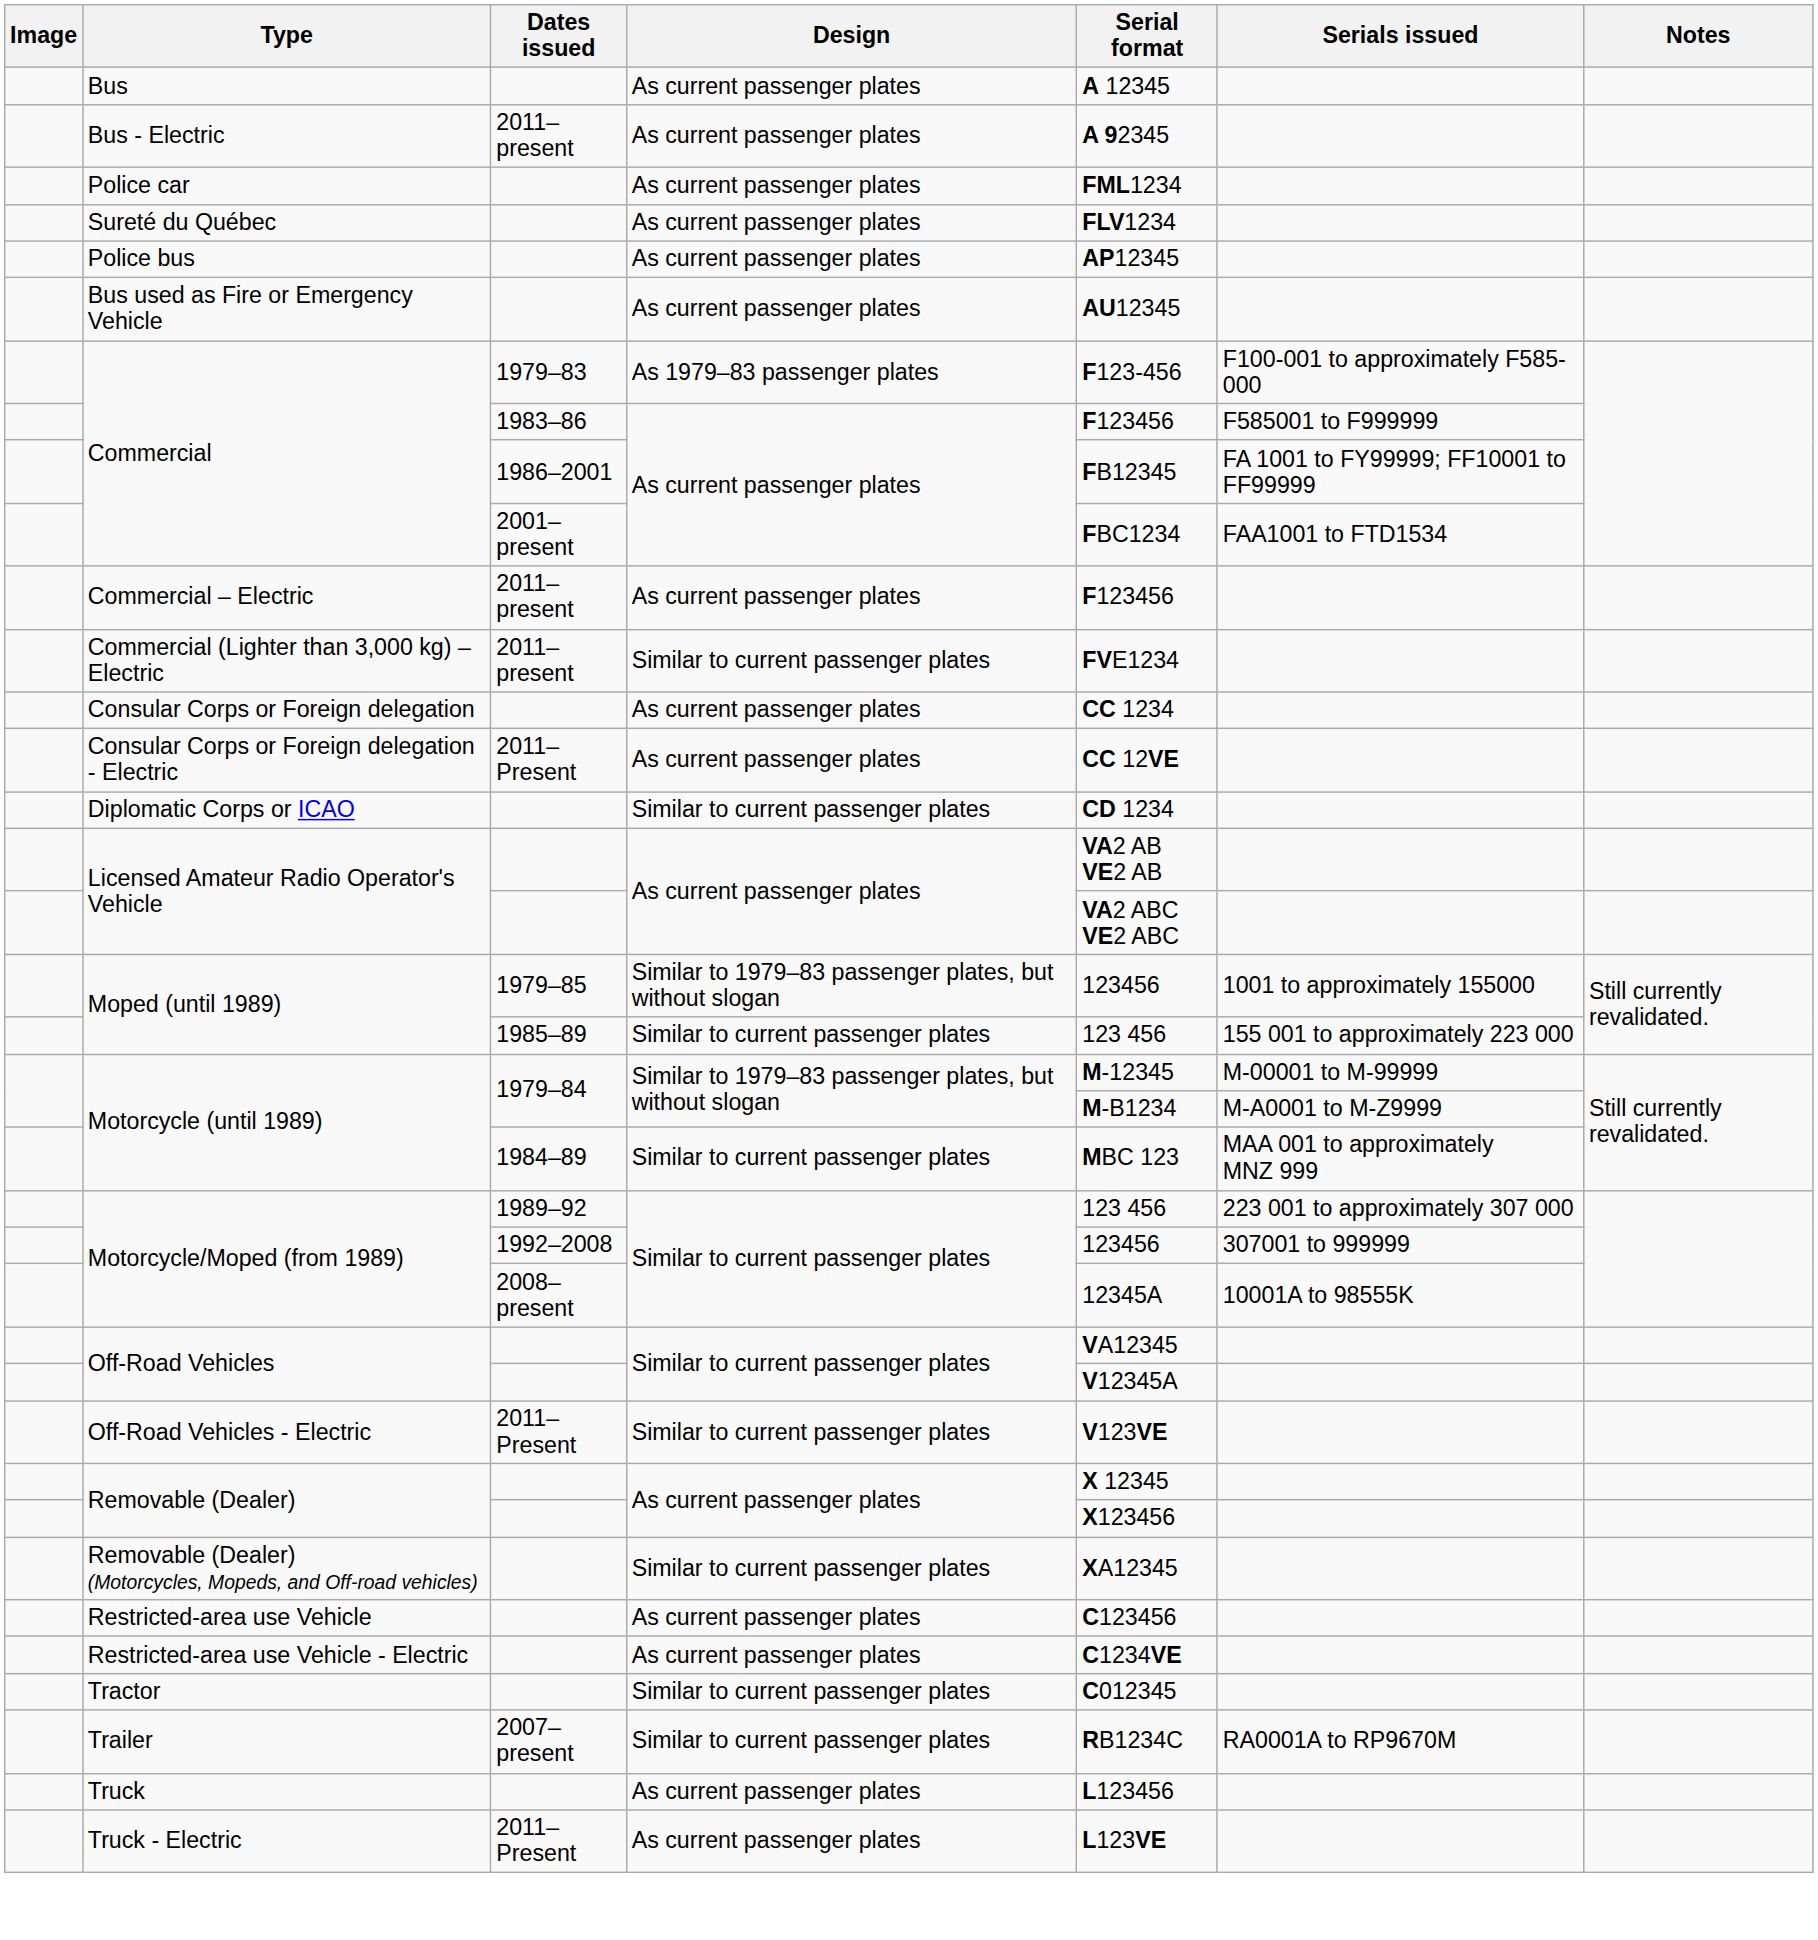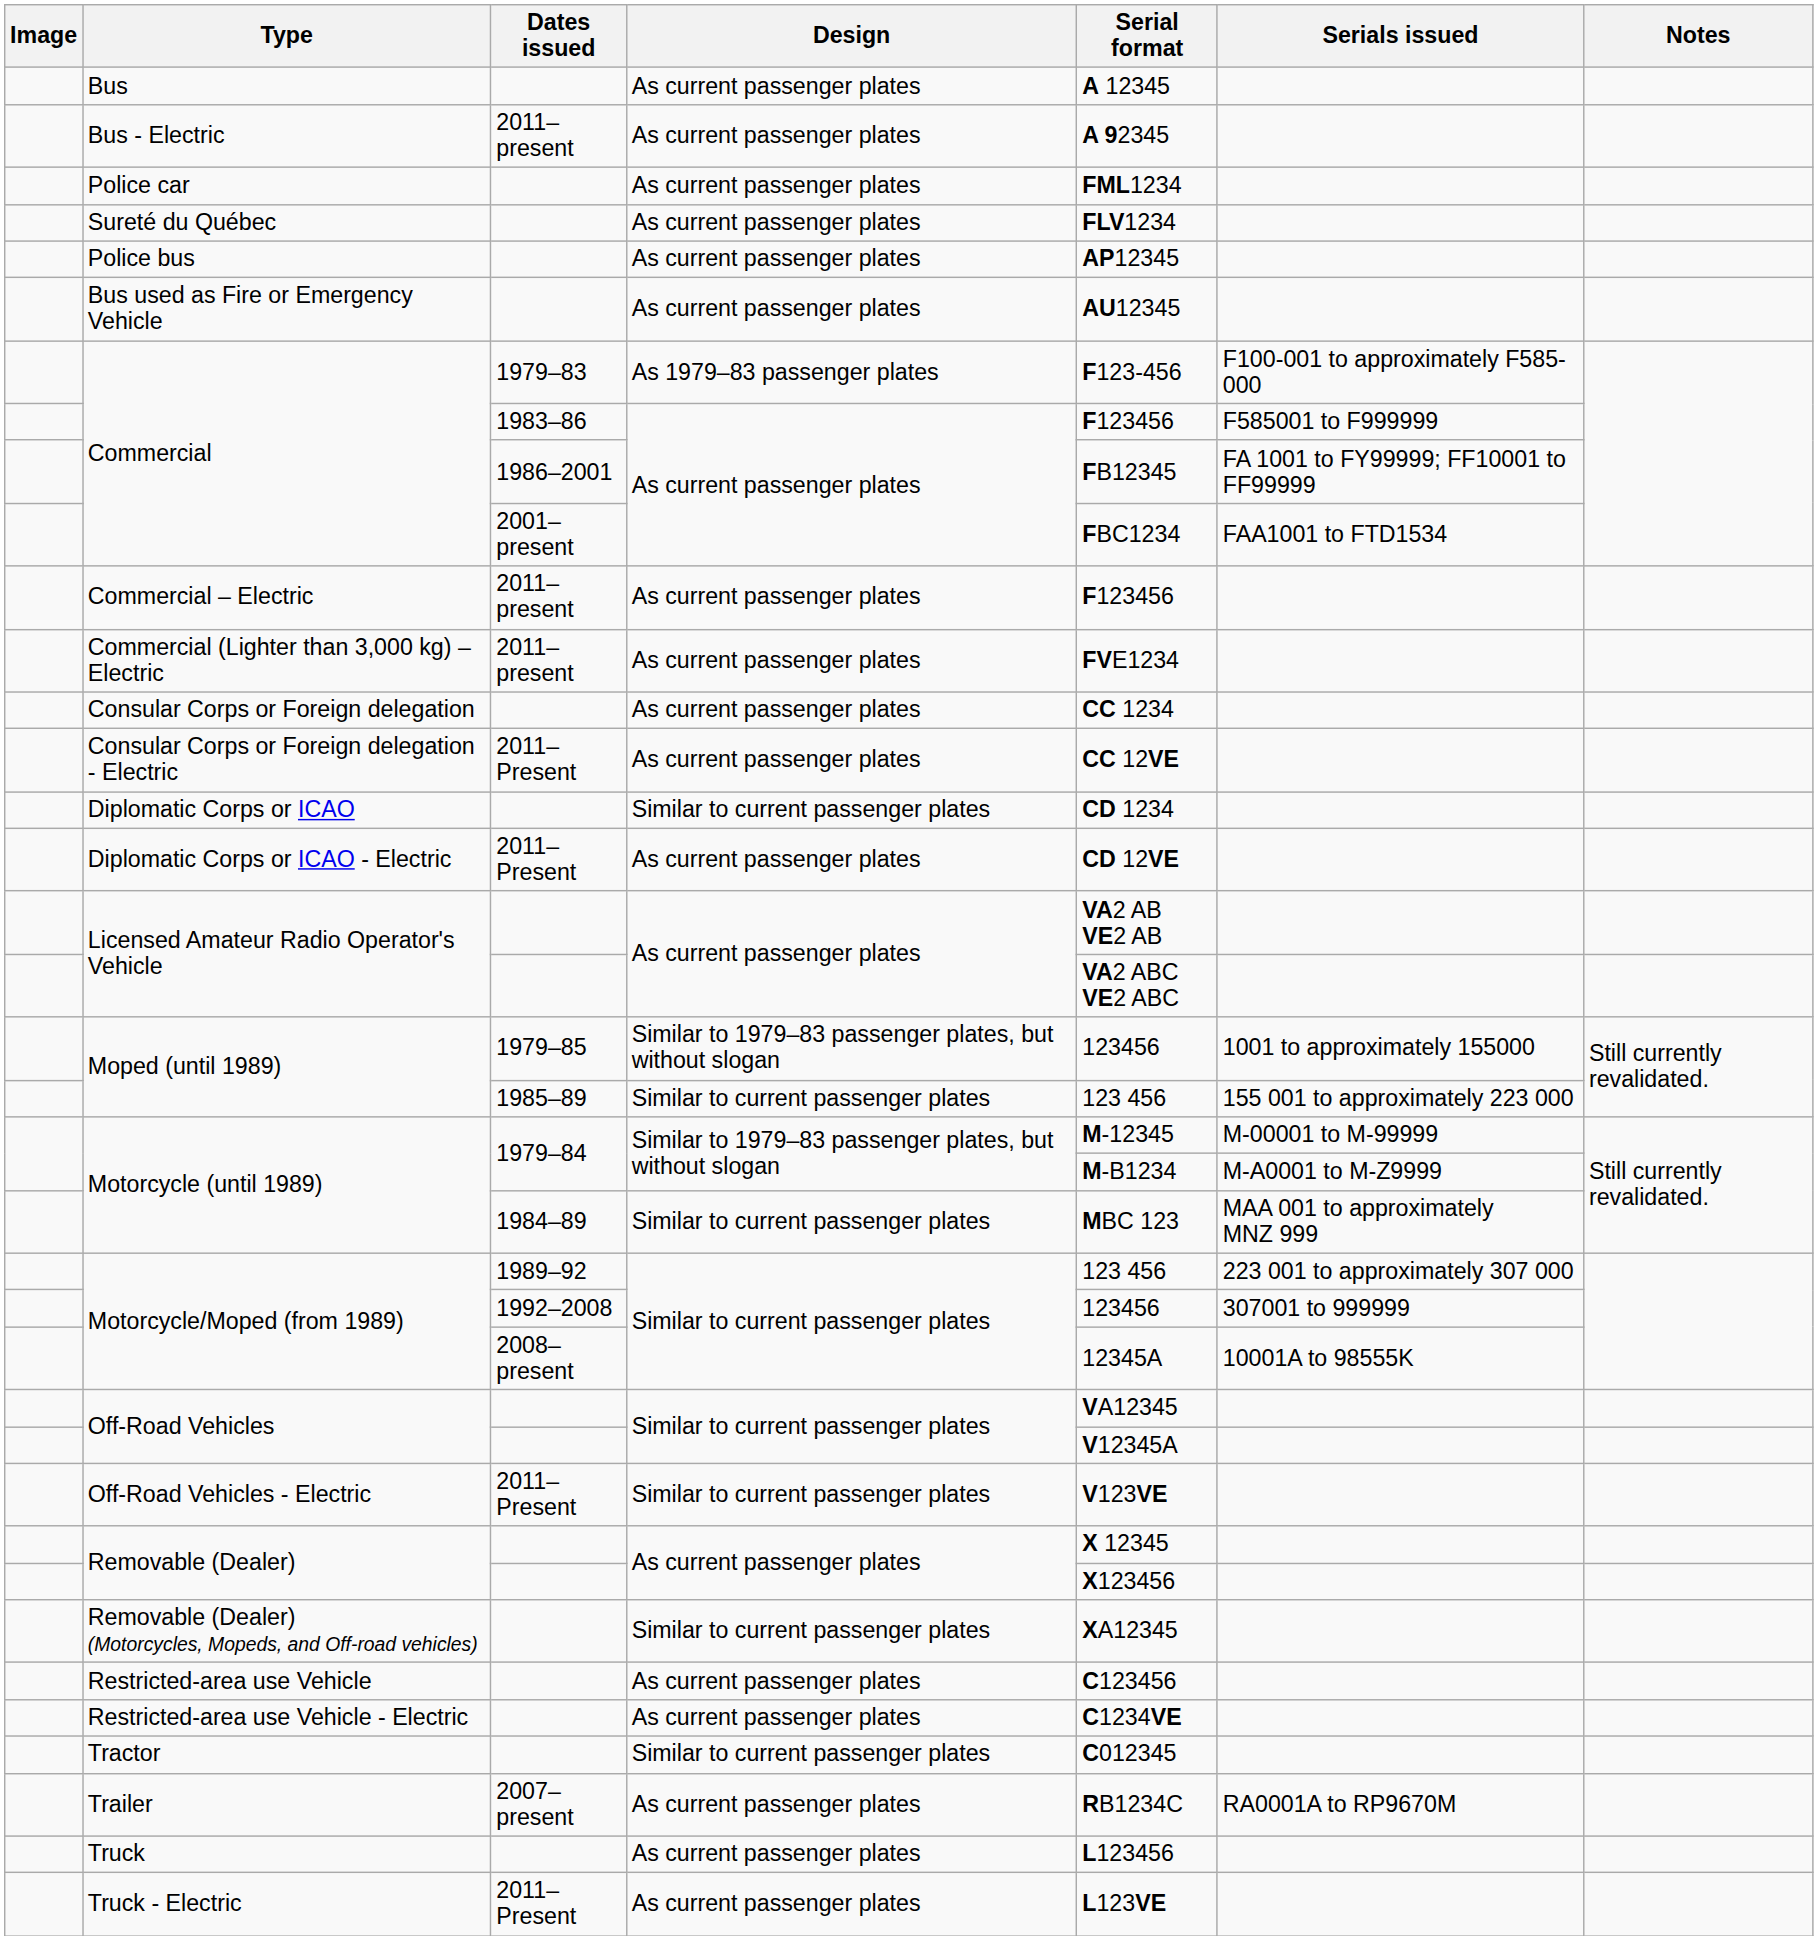 <table class="wikitable">
 <tr>
 <th>Image</th>
 <th>Type</th>
 <th>Dates issued</th>
 <th>Design</th>
 <th>Serial format</th>
 <th>Serials issued</th>
 <th>Notes</th>
 </tr>
 <tr>
 <td></td>
 <td>Bus</td>
 <td></td>
 <td>As current passenger plates</td>
 <td><strong>A</strong> 12345</td>
 <td></td>
 <td></td>
 </tr>
 <tr>
 <td></td>
 <td>Bus - Electric</td>
 <td>2011–present</td>
 <td>As current passenger plates</td>
 <td><strong>A 9</strong>2345</td>
 <td></td>
 <td></td>
 </tr>
 <tr>
 <td></td>
 <td>Police car </td>
 <td></td>
 <td>As current passenger plates</td>
 <td><strong>FML</strong>1234</td>
 <td></td>
 <td></td>
 </tr>
 <tr>
 <td></td>
 <td>Sureté du Québec </td>
 <td></td>
 <td>As current passenger plates</td>
 <td><strong>FLV</strong>1234</td>
 <td></td>
 <td></td>
 </tr>
 <tr>
 <td></td>
 <td>Police bus</td>
 <td></td>
 <td>As current passenger plates</td>
 <td><strong>AP</strong>12345</td>
 <td></td>
 <td></td>
 </tr>
 <tr>
 <td></td>
 <td>Bus used as Fire or Emergency Vehicle</td>
 <td></td>
 <td>As current passenger plates</td>
 <td><strong>AU</strong>12345</td>
 <td></td>
 <td></td>
 </tr>
 <tr>
 <td></td>
 <td rowspan="4">Commercial</td>
 <td>1979–83</td>
 <td>As 1979–83 passenger plates</td>
 <td><strong>F</strong>123-456</td>
 <td>F100-001 to approximately F585-000</td>
 <td rowspan="4"></td>
 </tr>
 <tr>
 <td></td>
 <td>1983–86</td>
 <td rowspan="3">As current passenger plates</td>
 <td><strong>F</strong>123456</td>
 <td>F585001 to F999999</td>
 </tr>
 <tr>
 <td></td>
 <td>1986–2001</td>
 <td><strong>F</strong>B12345</td>
 <td>FA 1001 to FY99999; FF10001 to FF99999</td>
 </tr>
 <tr>
 <td></td>
 <td>2001–present</td>
 <td><strong>F</strong>BC1234</td>
 <td>FAA1001 to FTD1534 </td>
 </tr>
 <tr>
 <td></td>
 <td>Commercial – Electric</td>
 <td>2011–present</td>
 <td>As current passenger plates</td>
 <td><strong>F</strong>123456</td>
 <td></td>
 <td></td>
 </tr>
 <tr>
 <td></td>
 <td>Commercial (Lighter than 3,000 kg) – Electric</td>
 <td>2011–present</td>
-<td>Similar to current passenger plates</td>
+<td>As current passenger plates</td>
 <td><strong>FV</strong>E1234</td>
 <td></td>
 <td></td>
 </tr>
 <tr>
 <td></td>
 <td>Consular Corps or Foreign delegation</td>
 <td></td>
 <td>As current passenger plates</td>
 <td><strong>CC</strong> 1234</td>
 <td></td>
 <td></td>
 </tr>
 <tr>
 <td></td>
 <td>Consular Corps or Foreign delegation - Electric</td>
 <td>2011–Present</td>
 <td>As current passenger plates</td>
 <td><strong>CC</strong> 12<strong>VE</strong></td>
 <td></td>
 <td></td>
 </tr>
 <tr>
 <td></td>
 <td>Diplomatic Corps or <a href='#'>ICAO</a></td>
 <td></td>
 <td>Similar to current passenger plates</td>
 <td><strong>CD</strong> 1234</td>
+<td></td>
+<td></td>
+</tr>
+<tr>
+<td></td>
+<td>Diplomatic Corps or <a href='#'>ICAO</a> - Electric</td>
+<td>2011–Present</td>
+<td>As current passenger plates</td>
+<td><strong>CD</strong> 12<strong>VE</strong></td>
 <td></td>
 <td></td>
 </tr>
 <tr>
 <td><br></td>
 <td rowspan="2">Licensed Amateur Radio Operator's Vehicle</td>
 <td></td>
 <td rowspan="2">As current passenger plates</td>
 <td><strong>VA</strong>2 AB<br><strong>VE</strong>2 AB</td>
 <td></td>
 <td></td>
 </tr>
 <tr>
 <td><br></td>
 <td></td>
 <td><strong>VA</strong>2 ABC<br><strong>VE</strong>2 ABC</td>
 <td></td>
 <td></td>
 </tr>
 <tr>
 <td></td>
 <td rowspan="2">Moped (until 1989)</td>
 <td>1979–85</td>
 <td>Similar to 1979–83 passenger plates, but without slogan</td>
 <td>123456</td>
 <td>1001 to approximately 155000</td>
 <td rowspan="2">Still currently revalidated.</td>
 </tr>
 <tr>
 <td></td>
 <td>1985–89</td>
 <td>Similar to current passenger plates</td>
 <td>123 456</td>
 <td>155 001 to approximately 223 000</td>
 </tr>
 <tr>
 <td rowspan="2"></td>
 <td rowspan="3">Motorcycle (until 1989)</td>
 <td rowspan="2">1979–84</td>
 <td rowspan="2">Similar to 1979–83 passenger plates, but without slogan</td>
 <td><strong>M</strong>-12345</td>
 <td>M-00001 to M-99999</td>
 <td rowspan="3">Still currently revalidated.</td>
 </tr>
 <tr>
 <td><strong>M</strong>-B1234</td>
 <td>M-A0001 to M-Z9999</td>
 </tr>
 <tr>
 <td></td>
 <td>1984–89</td>
 <td>Similar to current passenger plates</td>
 <td><strong>M</strong>BC 123</td>
 <td>MAA 001 to approximately MNZ 999</td>
 </tr>
 <tr>
 <td></td>
 <td rowspan="3">Motorcycle/Moped (from 1989)</td>
 <td>1989–92</td>
 <td rowspan="3">Similar to current passenger plates</td>
 <td>123 456</td>
 <td>223 001 to approximately 307 000</td>
 <td rowspan="3"></td>
 </tr>
 <tr>
 <td></td>
 <td>1992–2008</td>
 <td>123456</td>
 <td>307001 to 999999</td>
 </tr>
 <tr>
 <td></td>
 <td>2008–present</td>
 <td>12345A</td>
 <td>10001A to 98555K </td>
 </tr>
 <tr>
 <td></td>
 <td rowspan="2">Off-Road Vehicles</td>
 <td></td>
 <td rowspan="2">Similar to current passenger plates</td>
 <td><strong>V</strong>A12345</td>
 <td></td>
 <td></td>
 </tr>
 <tr>
 <td></td>
 <td></td>
 <td><strong>V</strong>12345A</td>
 <td></td>
 <td></td>
 </tr>
 <tr>
 <td></td>
 <td>Off-Road Vehicles - Electric</td>
 <td>2011–Present</td>
 <td>Similar to current passenger plates</td>
 <td><strong>V</strong>123<strong>VE</strong></td>
 <td></td>
 <td></td>
 </tr>
 <tr>
 <td></td>
 <td rowspan="2">Removable (Dealer)</td>
 <td></td>
 <td rowspan="2">As current passenger plates</td>
 <td><strong>X</strong> 12345</td>
 <td></td>
 <td></td>
 </tr>
 <tr>
 <td></td>
 <td></td>
 <td><strong>X</strong>123456</td>
 <td></td>
 <td></td>
 </tr>
 <tr>
 <td></td>
 <td>Removable (Dealer)<br><small><em>(Motorcycles, Mopeds, and Off-road vehicles)</em></small></td>
 <td></td>
 <td>Similar to current passenger plates</td>
 <td><strong>X</strong>A12345</td>
 <td></td>
 <td></td>
 </tr>
 <tr>
 <td></td>
 <td>Restricted-area use Vehicle</td>
 <td></td>
 <td>As current passenger plates</td>
 <td><strong>C</strong>123456</td>
 <td></td>
 <td></td>
 </tr>
 <tr>
 <td></td>
 <td>Restricted-area use Vehicle - Electric</td>
 <td></td>
 <td>As current passenger plates</td>
 <td><strong>C</strong>1234<strong>VE</strong></td>
 <td></td>
 <td></td>
 </tr>
 <tr>
 <td></td>
 <td>Tractor</td>
 <td></td>
 <td>Similar to current passenger plates</td>
 <td><strong>C</strong>012345</td>
 <td></td>
 <td></td>
 </tr>
 <tr>
 <td></td>
 <td>Trailer</td>
 <td>2007–present</td>
-<td>Similar to current passenger plates</td>
+<td>As current passenger plates</td>
 <td><strong>R</strong>B1234C</td>
 <td>RA0001A to RP9670M </td>
 <td></td>
 </tr>
 <tr>
 <td></td>
 <td>Truck</td>
 <td></td>
 <td>As current passenger plates</td>
 <td><strong>L</strong>123456</td>
 <td></td>
 <td></td>
 </tr>
 <tr>
 <td></td>
 <td>Truck - Electric</td>
 <td>2011–Present</td>
 <td>As current passenger plates</td>
 <td><strong>L</strong>123<strong>VE</strong></td>
 <td></td>
 <td></td>
 </tr>
 </table>
